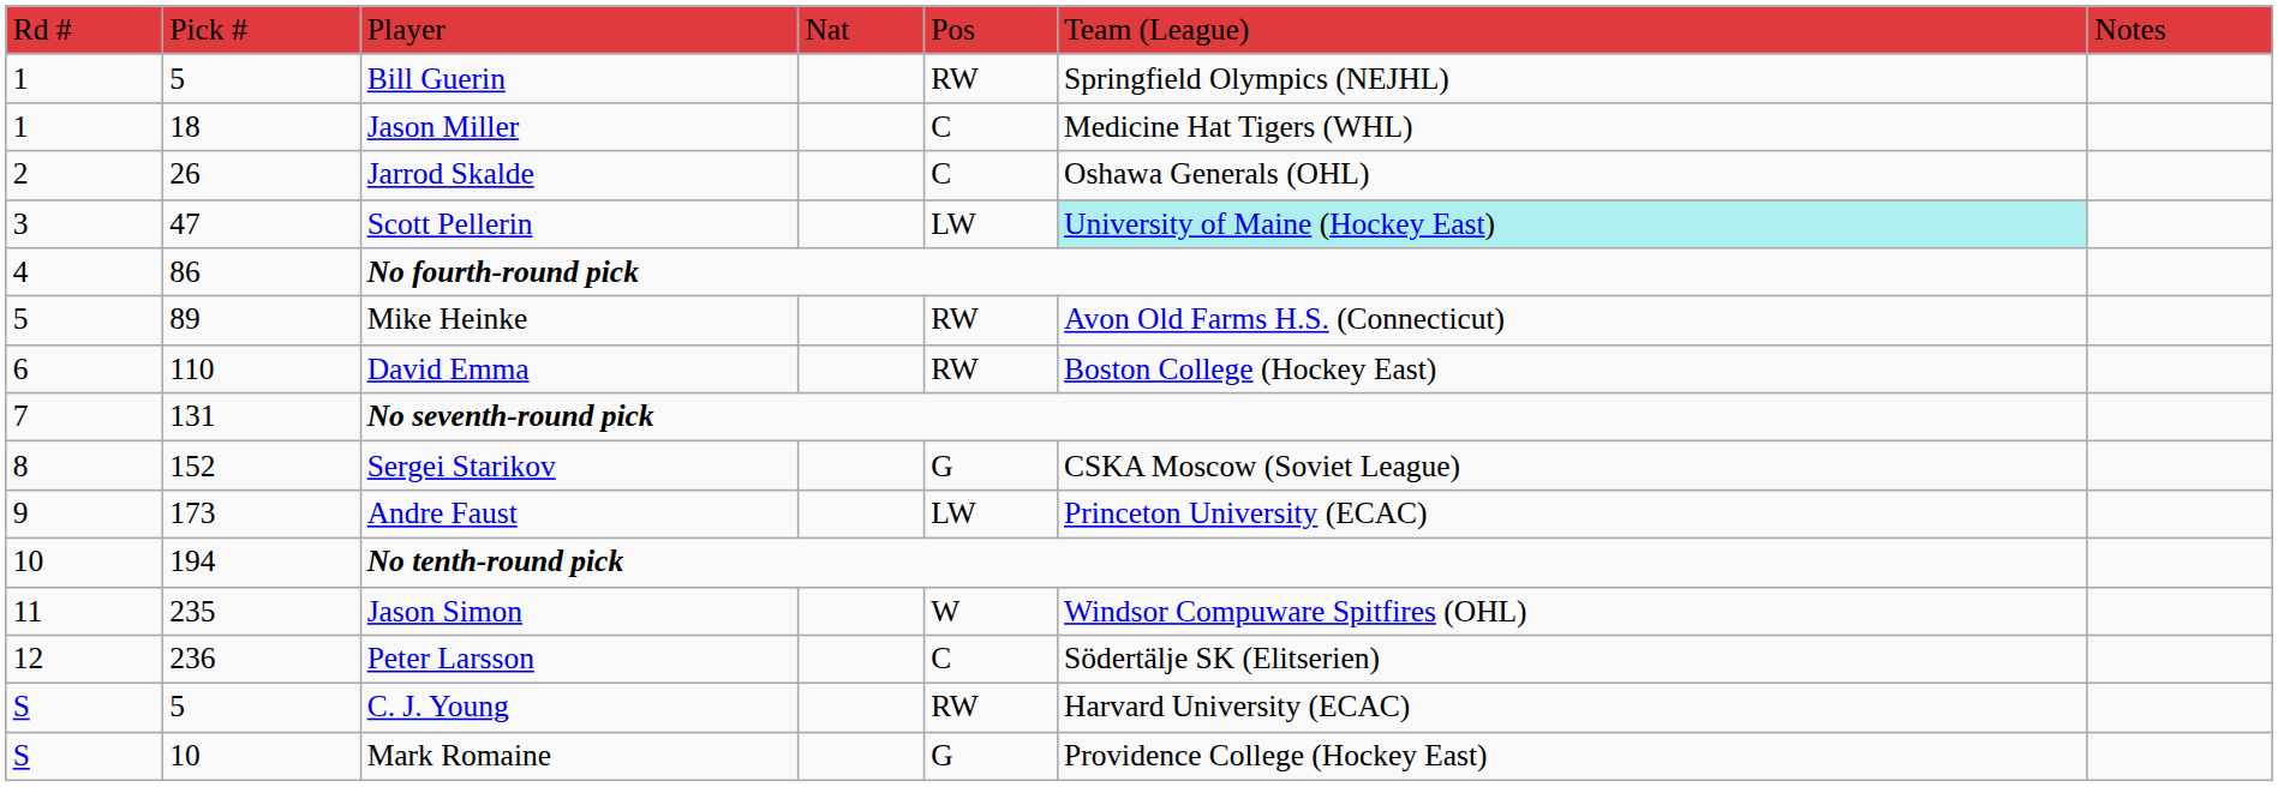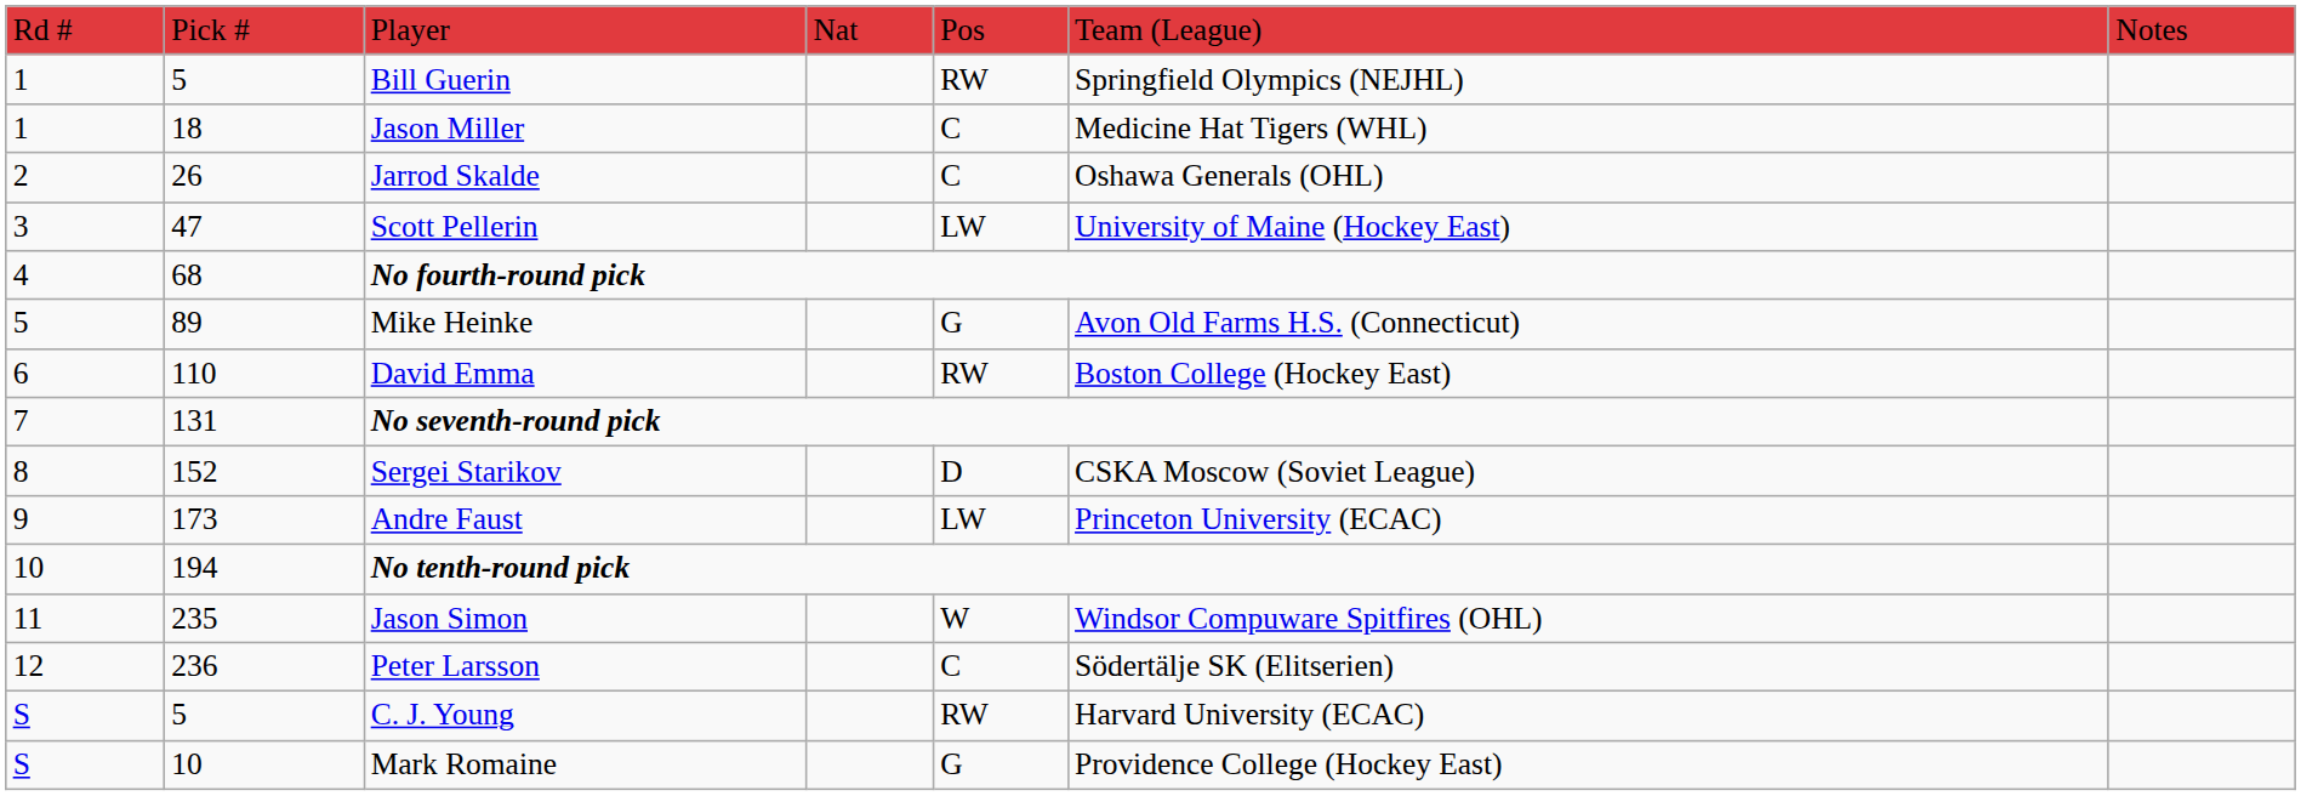 <table class="wikitable" style="width: 75%">
 <tr style="background:#e13a3e;">
 <td>Rd #</td>
 <td>Pick #</td>
 <td>Player</td>
 <td>Nat</td>
 <td>Pos</td>
 <td>Team (League)</td>
 <td>Notes</td>
 </tr>
 <tr>
 <td>1</td>
 <td>5</td>
 <td><a href='#'>Bill Guerin</a></td>
 <td></td>
 <td>RW</td>
 <td>Springfield Olympics (NEJHL)</td>
 <td></td>
 </tr>
 <tr>
 <td>1</td>
 <td>18</td>
 <td><a href='#'>Jason Miller</a></td>
 <td></td>
 <td>C</td>
 <td>Medicine Hat Tigers (WHL)</td>
 <td></td>
 </tr>
 <tr>
 <td>2</td>
 <td>26</td>
 <td><a href='#'>Jarrod Skalde</a></td>
 <td></td>
 <td>C</td>
 <td>Oshawa Generals (OHL)</td>
 <td></td>
 </tr>
 <tr>
 <td>3</td>
 <td>47</td>
 <td><a href='#'>Scott Pellerin</a></td>
 <td></td>
 <td>LW</td>
-<td style="background: paleturquoise;"><a href='#'>University of Maine</a> (<a href='#'>Hockey East</a>)</td>
+<td><a href='#'>University of Maine</a> (<a href='#'>Hockey East</a>)</td>
 <td></td>
 </tr>
 <tr>
 <td>4</td>
-<td>86</td>
+<td>68</td>
 <td colspan="4"><strong><em>No fourth-round pick</em></strong></td>
 <td></td>
 </tr>
 <tr>
 <td>5</td>
 <td>89</td>
 <td>Mike Heinke</td>
 <td></td>
-<td>RW</td>
+<td>G</td>
 <td><a href='#'>Avon Old Farms H.S.</a> (Connecticut)</td>
 <td></td>
 </tr>
 <tr>
 <td>6</td>
 <td>110</td>
 <td><a href='#'>David Emma</a></td>
 <td></td>
 <td>RW</td>
 <td><a href='#'>Boston College</a> (Hockey East)</td>
 <td></td>
 </tr>
 <tr>
 <td>7</td>
 <td>131</td>
 <td colspan="4"><strong><em>No seventh-round pick</em></strong></td>
 <td></td>
 </tr>
 <tr>
 <td>8</td>
 <td>152</td>
 <td><a href='#'>Sergei Starikov</a></td>
 <td></td>
-<td>G</td>
+<td>D</td>
 <td>CSKA Moscow (Soviet League)</td>
 <td></td>
 </tr>
 <tr>
 <td>9</td>
 <td>173</td>
 <td><a href='#'>Andre Faust</a></td>
 <td></td>
 <td>LW</td>
 <td><a href='#'>Princeton University</a> (ECAC)</td>
 <td></td>
 </tr>
 <tr>
 <td>10</td>
 <td>194</td>
 <td colspan="4"><strong><em>No tenth-round pick</em></strong></td>
 <td></td>
 </tr>
 <tr>
 <td>11</td>
 <td>235</td>
 <td><a href='#'>Jason Simon</a></td>
 <td></td>
 <td>W</td>
 <td><a href='#'>Windsor Compuware Spitfires</a> (OHL)</td>
 <td></td>
 </tr>
 <tr>
 <td>12</td>
 <td>236</td>
 <td><a href='#'>Peter Larsson</a></td>
 <td></td>
 <td>C</td>
 <td>Södertälje SK (Elitserien)</td>
 <td></td>
 </tr>
 <tr>
 <td><a href='#'>S</a></td>
 <td>5</td>
 <td><a href='#'>C. J. Young</a></td>
 <td></td>
 <td>RW</td>
 <td>Harvard University (ECAC)</td>
 <td></td>
 </tr>
 <tr>
 <td><a href='#'>S</a></td>
 <td>10</td>
 <td>Mark Romaine</td>
 <td></td>
 <td>G</td>
 <td>Providence College (Hockey East)</td>
 <td></td>
 </tr>
 </table>
